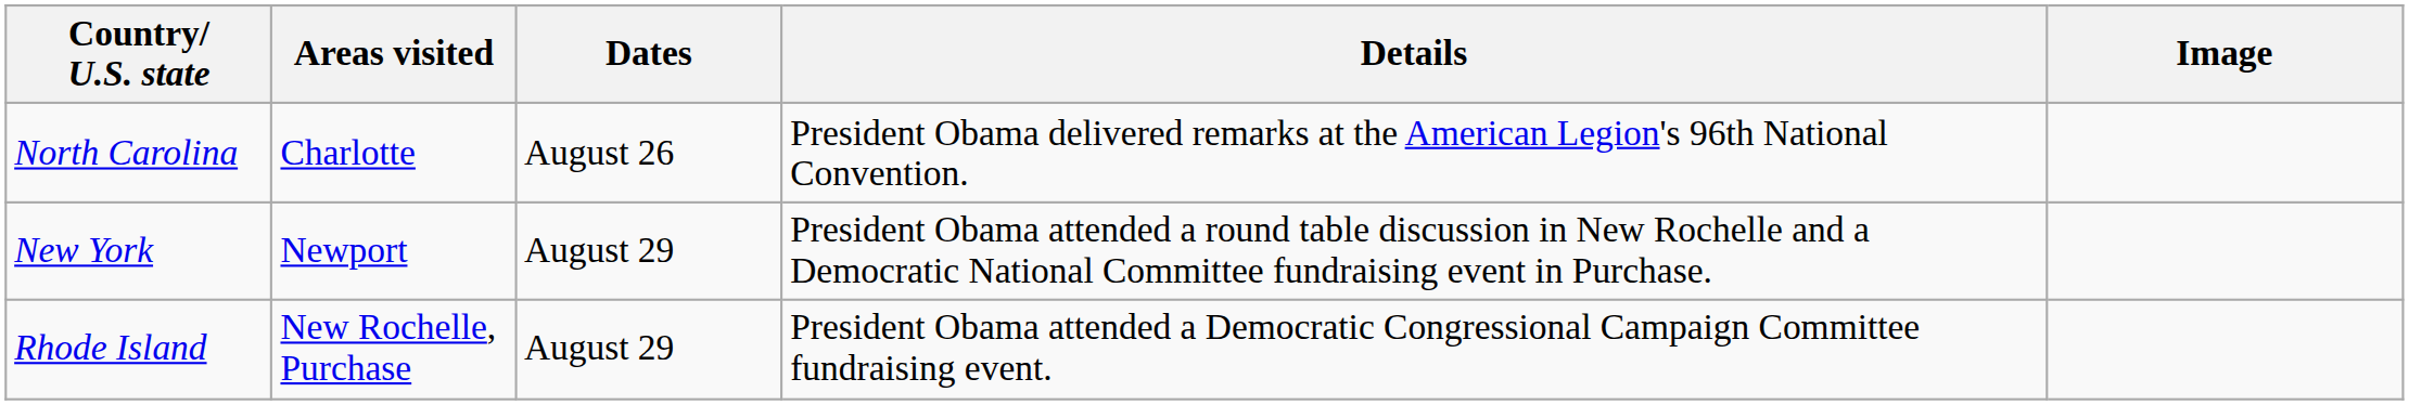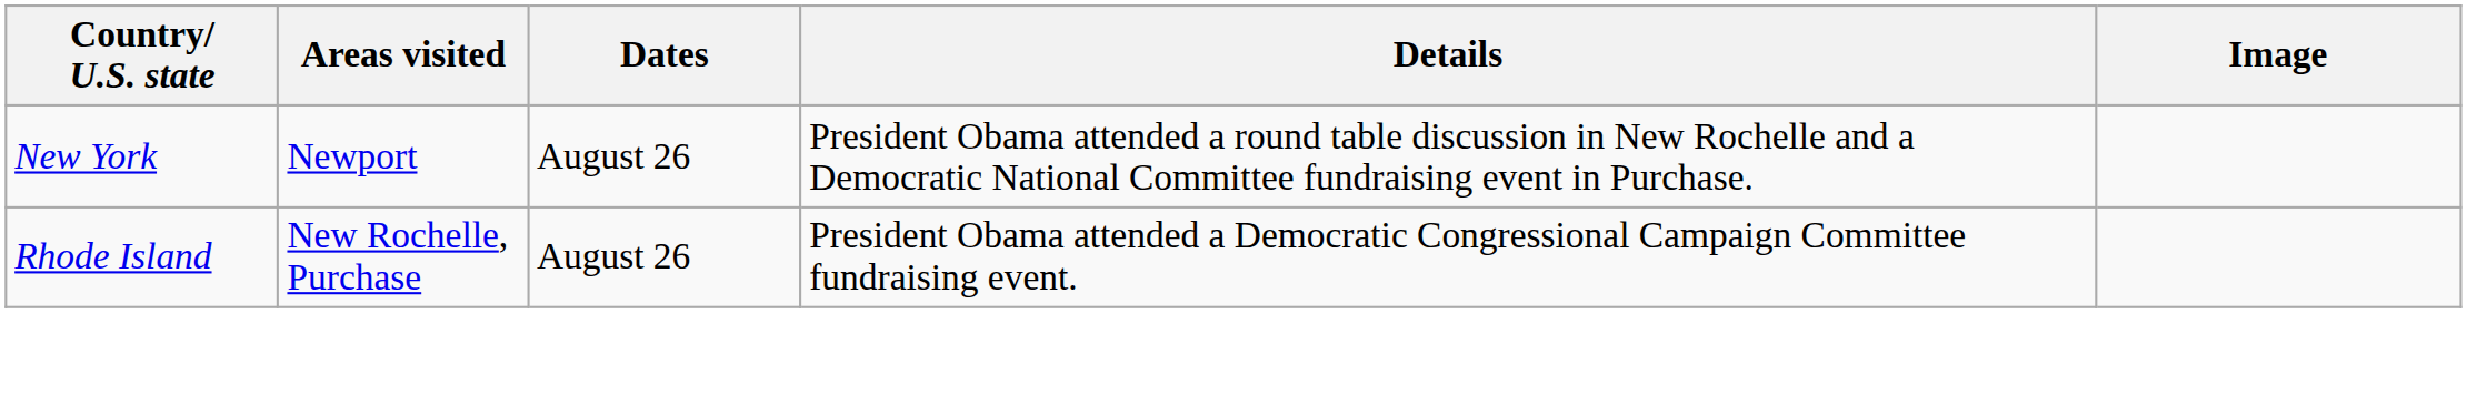 <table class="wikitable" style="margin: 1em auto 1em auto">
 <tr>
 <th width=110>Country/<br><em>U.S. state</em></th>
 <th width=100>Areas visited</th>
 <th width=110>Dates</th>
 <th width=550>Details</th>
 <th width=150>Image</th>
 </tr>
 <tr>
-<td> <em><a href='#'>North Carolina</a></em></td>
-<td><a href='#'>Charlotte</a></td>
-<td>August 26</td>
-<td>President Obama delivered remarks at the <a href='#'>American Legion</a>'s 96th National Convention.</td>
-<td></td>
-</tr>
-<tr>
 <td> <em><a href='#'>New York</a></em></td>
 <td><a href='#'>Newport</a></td>
-<td>August 29</td>
+<td>August 26</td>
 <td>President Obama attended a round table discussion in New Rochelle and a Democratic National Committee fundraising event in Purchase.</td>
 <td></td>
 </tr>
 <tr>
 <td> <em><a href='#'>Rhode Island</a></em></td>
 <td><a href='#'>New Rochelle</a>,<br><a href='#'>Purchase</a></td>
-<td>August 29</td>
+<td>August 26</td>
 <td>President Obama attended a Democratic Congressional Campaign Committee fundraising event.</td>
 <td></td>
 </tr>
 </table>
